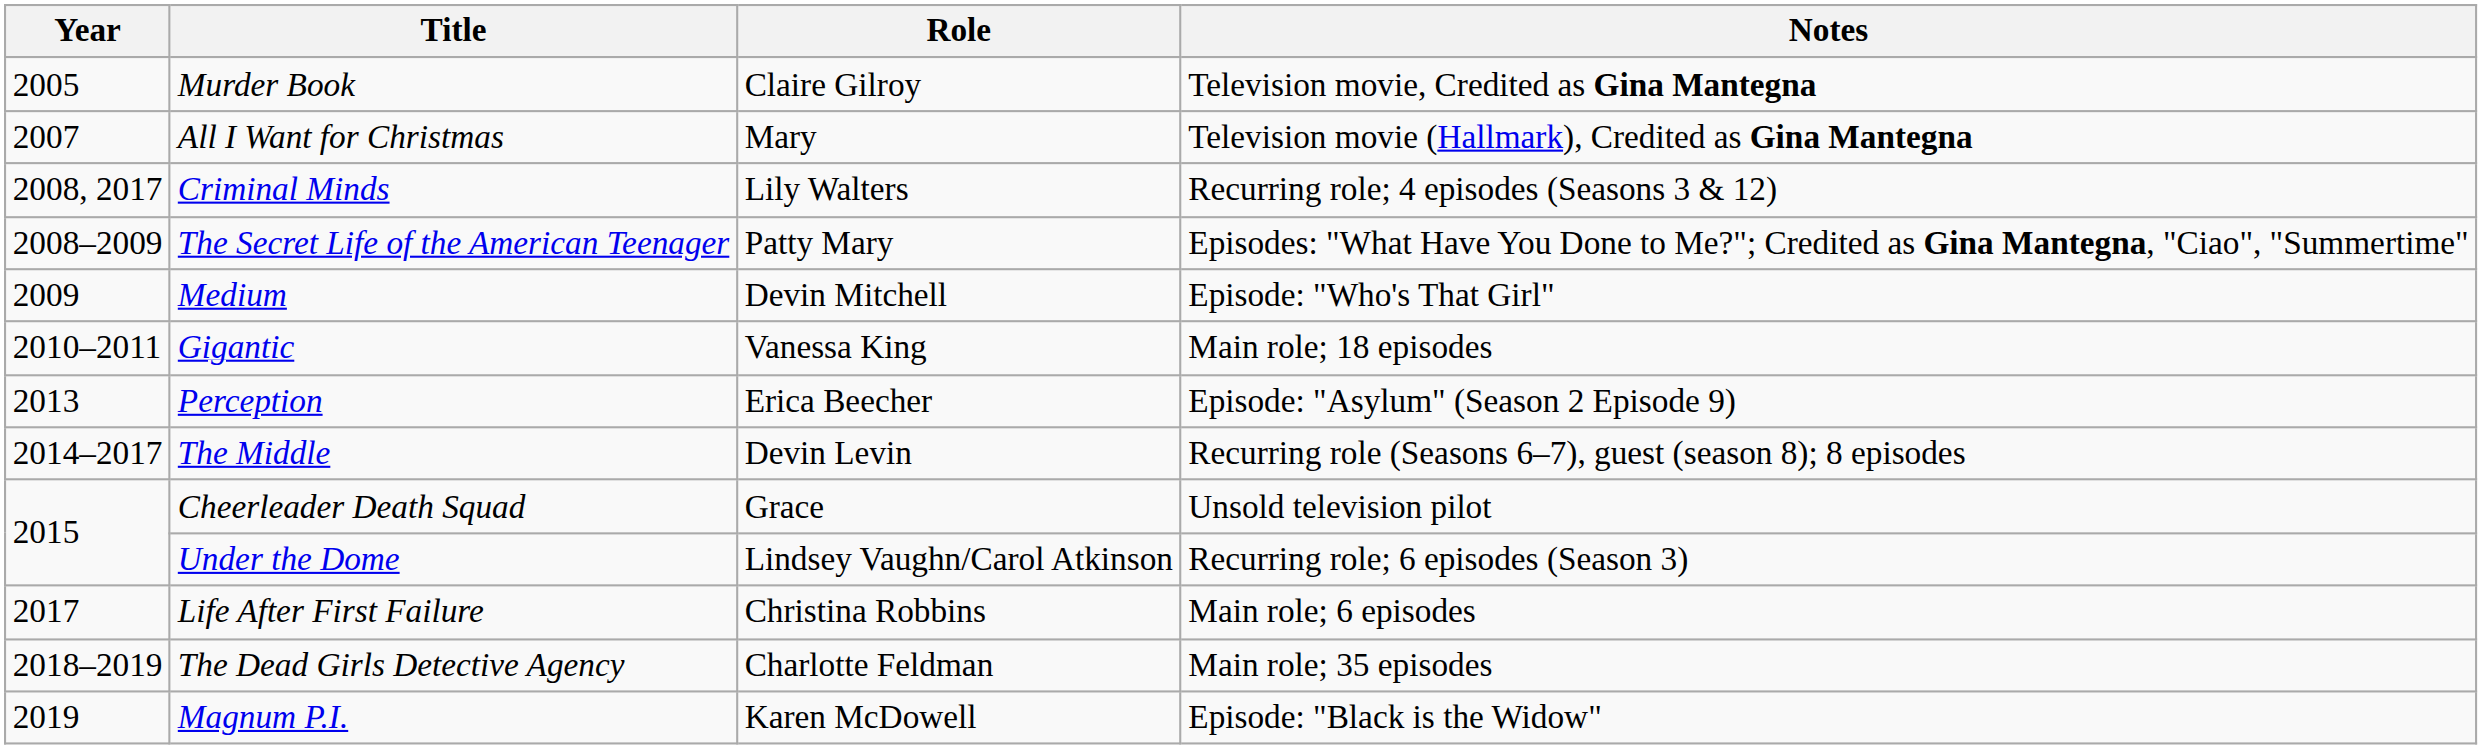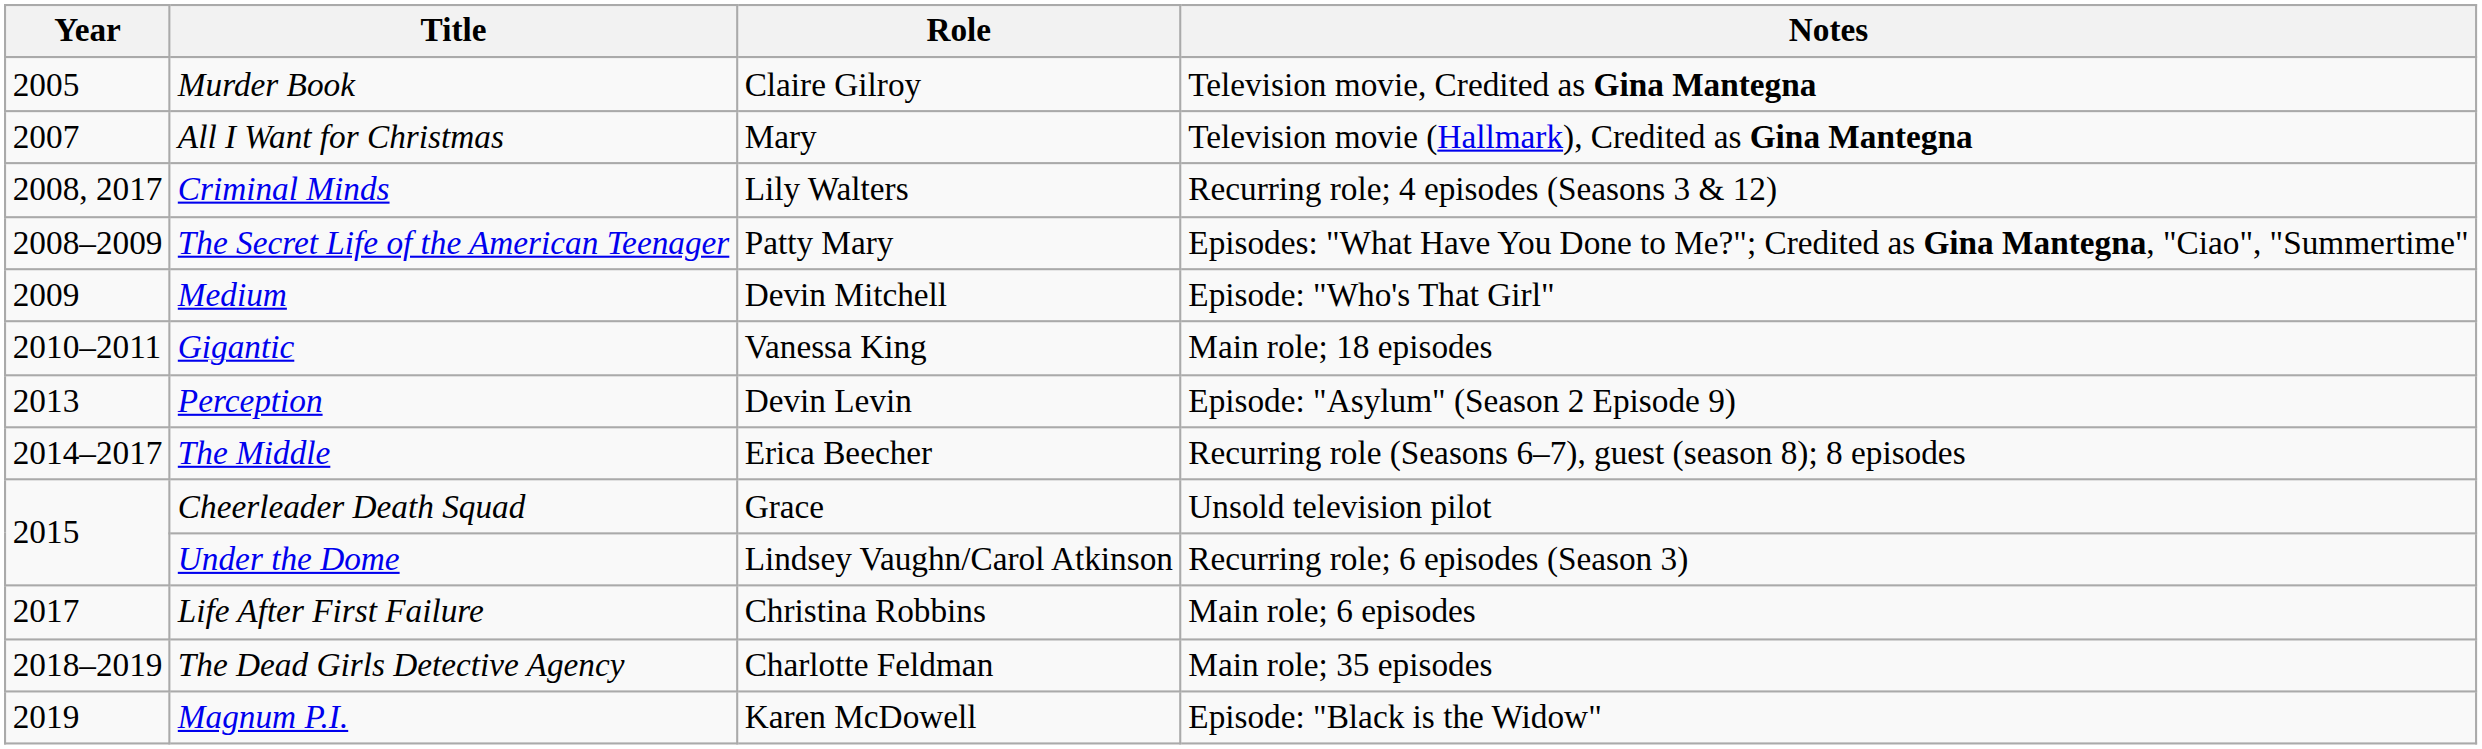 <table class="wikitable sortable">
 <tr>
 <th>Year</th>
 <th>Title</th>
 <th>Role</th>
 <th class="unsortable">Notes</th>
 </tr>
 <tr>
 <td>2005</td>
 <td><em>Murder Book</em></td>
 <td>Claire Gilroy</td>
 <td>Television movie, Credited as <strong>Gina Mantegna</strong></td>
 </tr>
 <tr>
 <td>2007</td>
 <td><em>All I Want for Christmas</em></td>
 <td>Mary</td>
 <td>Television movie (<a href='#'>Hallmark</a>), Credited as <strong>Gina Mantegna</strong></td>
 </tr>
 <tr>
 <td>2008, 2017</td>
 <td><em><a href='#'>Criminal Minds</a></em></td>
 <td>Lily Walters</td>
 <td>Recurring role; 4 episodes (Seasons 3 & 12)</td>
 </tr>
 <tr>
 <td>2008–2009</td>
 <td><em><a href='#'>The Secret Life of the American Teenager</a></em></td>
 <td>Patty Mary</td>
 <td>Episodes: "What Have You Done to Me?"; Credited as <strong>Gina Mantegna</strong>, "Ciao", "Summertime"</td>
 </tr>
 <tr>
 <td>2009</td>
 <td><em><a href='#'>Medium</a></em></td>
 <td>Devin Mitchell</td>
 <td>Episode: "Who's That Girl"</td>
 </tr>
 <tr>
 <td>2010–2011</td>
 <td><em><a href='#'>Gigantic</a></em></td>
 <td>Vanessa King</td>
 <td>Main role; 18 episodes</td>
 </tr>
 <tr>
 <td>2013</td>
 <td><em><a href='#'>Perception</a></em></td>
-<td>Erica Beecher</td>
+<td>Devin Levin</td>
 <td>Episode: "Asylum" (Season 2 Episode 9)</td>
 </tr>
 <tr>
 <td>2014–2017</td>
 <td><em><a href='#'>The Middle</a></em></td>
-<td>Devin Levin</td>
+<td>Erica Beecher</td>
 <td>Recurring role (Seasons 6–7), guest (season 8); 8 episodes</td>
 </tr>
 <tr>
 <td rowspan="2">2015</td>
 <td><em>Cheerleader Death Squad</em></td>
 <td>Grace</td>
 <td>Unsold television pilot</td>
 </tr>
 <tr>
 <td><em><a href='#'>Under the Dome</a></em></td>
 <td>Lindsey Vaughn/Carol Atkinson</td>
 <td>Recurring role; 6 episodes (Season 3)</td>
 </tr>
 <tr>
 <td>2017</td>
 <td><em>Life After First Failure</em></td>
 <td>Christina Robbins</td>
 <td>Main role; 6 episodes</td>
 </tr>
 <tr>
 <td>2018–2019</td>
 <td><em>The Dead Girls Detective Agency</em></td>
 <td>Charlotte Feldman</td>
 <td>Main role; 35 episodes</td>
 </tr>
 <tr>
 <td>2019</td>
 <td><em><a href='#'>Magnum P.I.</a></em></td>
 <td>Karen McDowell</td>
 <td>Episode: "Black is the Widow"</td>
 </tr>
 </table>
